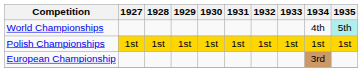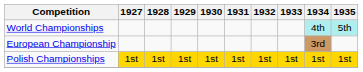 <table class="wikitable">
 <tr>
 <th>Competition</th>
 <th>1927</th>
 <th>1928</th>
 <th>1929</th>
 <th>1930</th>
 <th>1931</th>
 <th>1932</th>
 <th>1933</th>
 <th>1934</th>
 <th>1935</th>
 </tr>
 <tr>
 <td><a href='#'>World Championships</a></td>
 <td></td>
 <td></td>
 <td></td>
 <td></td>
 <td></td>
 <td></td>
 <td></td>
-<td align="center">4th</td>
+<td align="center" style="background: paleturquoise;">4th</td>
 <td align="center" style="background: paleturquoise;">5th</td>
+</tr>
+<tr>
+<td><a href='#'>European Championship</a></td>
+<td></td>
+<td></td>
+<td></td>
+<td></td>
+<td></td>
+<td></td>
+<td></td>
+<td align="center" bgcolor="cc9966">3rd</td>
+<td></td>
 </tr>
 <tr>
 <td><a href='#'>Polish Championships</a></td>
 <td align="center" bgcolor="gold">1st</td>
 <td align="center" bgcolor="gold">1st</td>
 <td align="center" bgcolor="gold">1st</td>
 <td align="center" bgcolor="gold">1st</td>
 <td align="center" bgcolor="gold">1st</td>
 <td align="center" bgcolor="gold">1st</td>
 <td align="center" bgcolor="gold">1st</td>
 <td align="center" bgcolor="gold">1st</td>
 <td align="center" bgcolor="gold">1st</td>
 </tr>
 <tr>
-<td><a href='#'>European Championship</a></td>
-<td></td>
-<td></td>
-<td></td>
-<td></td>
-<td></td>
-<td></td>
-<td></td>
-<td align="center" bgcolor="cc9966">3rd</td>
-<td></td>
-</tr>
-<tr>
 </tr>
 </table>
